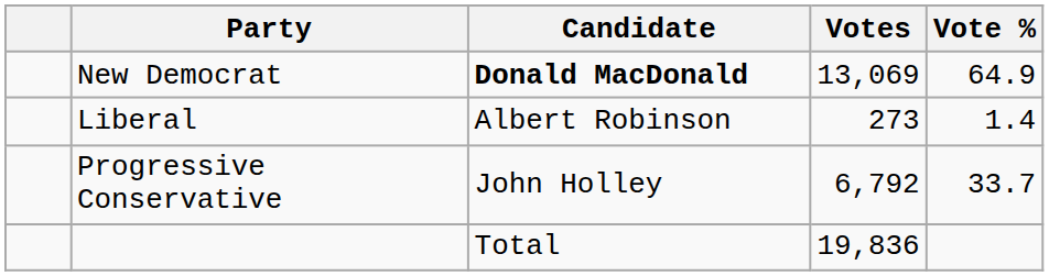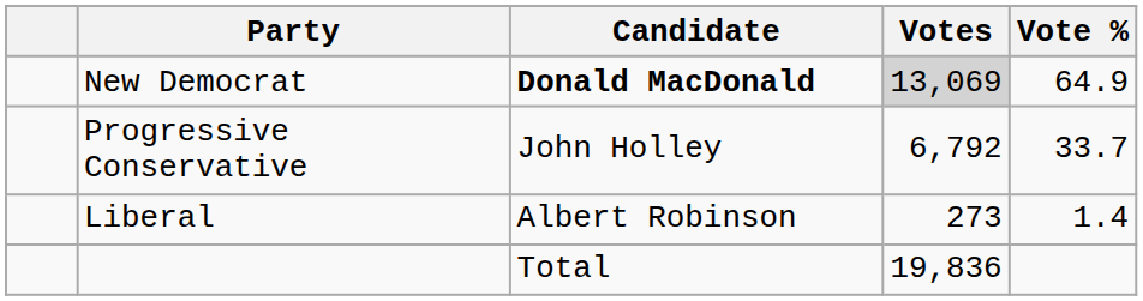 <table class="wikitable">
 <tr>
 <th></th>
 <th scope="col" style="width:175px;">Party</th>
 <th scope="col" style="width:150px;">Candidate</th>
 <th>Votes</th>
 <th>Vote %</th>
 </tr>
 <tr>
 <td>   </td>
 <td>New Democrat</td>
 <td><strong>Donald MacDonald</strong></td>
-<td align=right>13,069</td>
+<td align=right style="background: lightgrey;">13,069</td>
 <td align=right>64.9</td>
+</tr>
+<tr |>
+<td>   </td>
+<td>Progressive Conservative</td>
+<td>John Holley</td>
+<td align=right>6,792</td>
+<td align=right>33.7</td>
 </tr>
 <tr |>
 <td>   </td>
 <td>Liberal</td>
 <td>Albert Robinson</td>
 <td align=right>273</td>
 <td align=right>1.4</td>
 </tr>
 <tr |>
-<td>   </td>
-<td>Progressive Conservative</td>
-<td>John Holley</td>
-<td align=right>6,792</td>
-<td align=right>33.7</td>
-</tr>
-<tr |>
 <td></td>
 <td></td>
 <td>Total</td>
 <td align=right>19,836</td>
 <td></td>
 </tr>
 </table>
